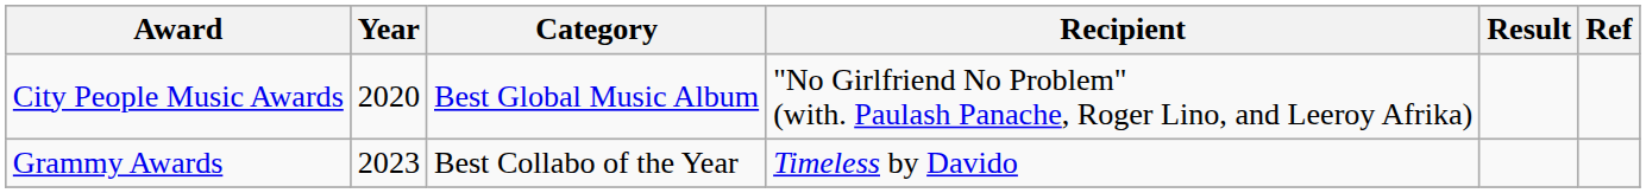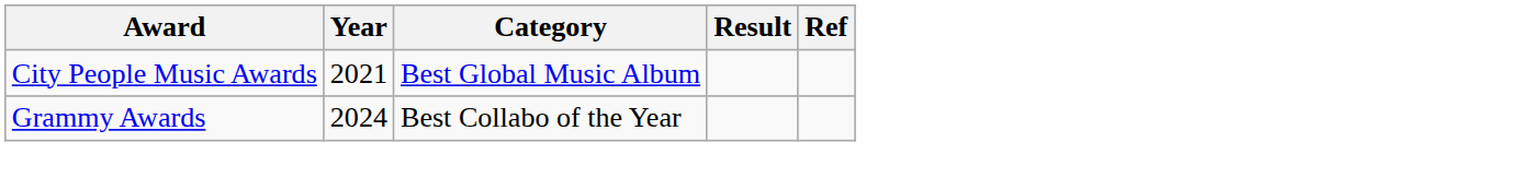 <table class ="wikitable">
 <tr>
 <th>Award</th>
 <th>Year</th>
 <th>Category</th>
-<th>Recipient</th>
 <th>Result</th>
 <th>Ref</th>
 </tr>
 <tr>
 <td><a href='#'>City People Music Awards</a></td>
-<td>2020</td>
+<td>2021</td>
 <td><a href='#'>Best Global Music Album</a></td>
-<td>"No Girlfriend No Problem" <br><span>(with. <a href='#'>Paulash Panache</a>, Roger Lino, and Leeroy Afrika)</span></td>
 <td></td>
 <td></td>
 </tr>
 <tr>
 <td><a href='#'>Grammy Awards</a></td>
-<td>2023</td>
+<td>2024</td>
 <td>Best Collabo of the Year</td>
-<td><em><a href='#'>Timeless</a></em> by <a href='#'>Davido</a></td>
 <td></td>
 <td></td>
 </tr>
 </table>
